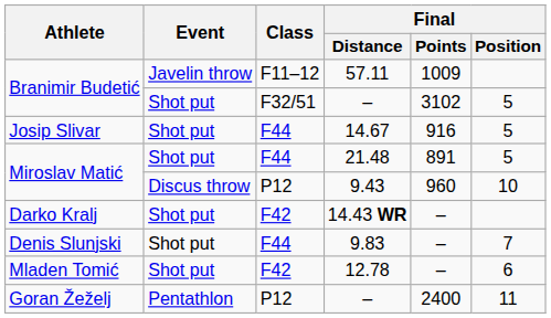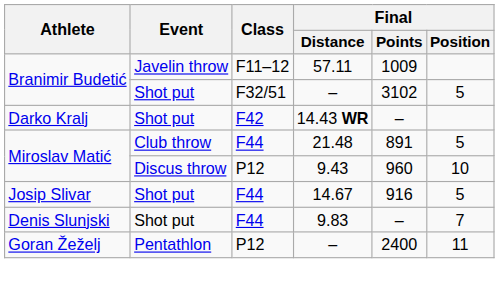 <table class=wikitable style="font-size:90%">
 <tr>
 <th rowspan="2">Athlete</th>
 <th rowspan="2">Event</th>
 <th rowspan="2">Class</th>
 <th colspan="3">Final</th>
 </tr>
 <tr style="font-size:95%">
 <th>Distance</th>
 <th>Points</th>
 <th>Position</th>
 </tr>
 <tr>
 <td rowspan="2"><a href='#'>Branimir Budetić</a></td>
 <td><a href='#'>Javelin throw</a></td>
 <td>F11–12</td>
 <td align=center>57.11</td>
 <td align=center>1009</td>
 <td align=center></td>
 </tr>
 <tr>
 <td><a href='#'>Shot put</a></td>
 <td>F32/51</td>
 <td align=center>–</td>
 <td align=center>3102</td>
 <td align=center>5</td>
 </tr>
 <tr>
-<td><a href='#'>Josip Slivar</a></td>
+<td><a href='#'>Darko Kralj</a></td>
 <td><a href='#'>Shot put</a></td>
-<td><a href='#'>F44</a></td>
-<td align=center>14.67</td>
-<td align=center>916</td>
-<td align=center>5</td>
+<td><a href='#'>F42</a></td>
+<td align=center>14.43 <strong>WR</strong></td>
+<td align=center>–</td>
+<td align=center></td>
 </tr>
 <tr>
 <td rowspan="2"><a href='#'>Miroslav Matić</a></td>
-<td><a href='#'>Shot put</a></td>
+<td><a href='#'>Club throw</a></td>
 <td><a href='#'>F44</a></td>
 <td align=center>21.48</td>
 <td align=center>891</td>
 <td align=center>5</td>
 </tr>
 <tr>
 <td><a href='#'>Discus throw</a></td>
 <td>P12</td>
 <td align=center>9.43</td>
 <td align=center>960</td>
 <td align=center>10</td>
 </tr>
 <tr>
-<td><a href='#'>Darko Kralj</a></td>
+<td><a href='#'>Josip Slivar</a></td>
 <td><a href='#'>Shot put</a></td>
-<td><a href='#'>F42</a></td>
-<td align=center>14.43 <strong>WR</strong></td>
-<td align=center>–</td>
-<td align=center></td>
+<td><a href='#'>F44</a></td>
+<td align=center>14.67</td>
+<td align=center>916</td>
+<td align=center>5</td>
 </tr>
 <tr>
 <td><a href='#'>Denis Slunjski</a></td>
 <td>Shot put</td>
 <td><a href='#'>F44</a></td>
 <td align=center>9.83</td>
 <td align=center>–</td>
 <td align=center>7</td>
 </tr>
 <tr>
-<td><a href='#'>Mladen Tomić</a></td>
-<td><a href='#'>Shot put</a></td>
-<td><a href='#'>F42</a></td>
-<td align=center>12.78</td>
-<td align=center>–</td>
-<td align=center>6</td>
-</tr>
-<tr>
 <td><a href='#'>Goran Žeželj</a></td>
 <td><a href='#'>Pentathlon</a></td>
 <td>P12</td>
 <td align=center>–</td>
 <td align=center>2400</td>
 <td align=center>11</td>
 </tr>
 </table>
